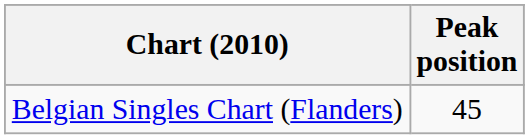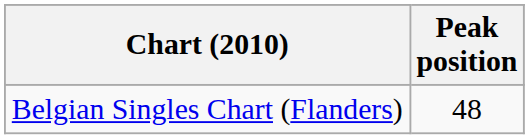 <table class="wikitable">
 <tr>
 <th>Chart (2010)</th>
 <th>Peak<br>position</th>
 </tr>
 <tr>
 <td><a href='#'>Belgian Singles Chart</a> (<a href='#'>Flanders</a>)</td>
-<td align="center">45</td>
+<td align="center">48</td>
 </tr>
 </table>
